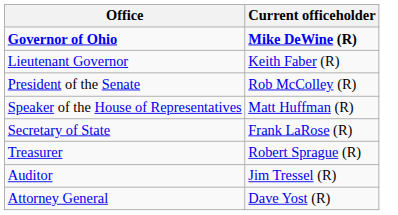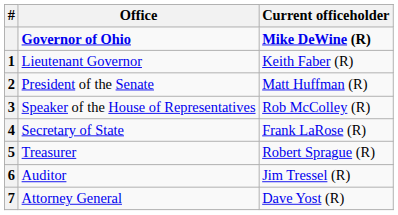 <table class=wikitable>
 <tr>
+<th>#</th>
 <th>Office</th>
 <th>Current officeholder</th>
 </tr>
 <tr>
+<th></th>
 <td><strong><a href='#'>Governor of Ohio</a></strong></td>
 <td><strong><a href='#'>Mike DeWine</a> (R)</strong></td>
 </tr>
 <tr>
+<th>1</th>
 <td><a href='#'>Lieutenant Governor</a></td>
 <td><a href='#'>Keith Faber</a> (R)</td>
 </tr>
 <tr>
+<th>2</th>
 <td><a href='#'>President</a> of the <a href='#'>Senate</a></td>
+<td><a href='#'>Matt Huffman</a> (R)</td>
+</tr>
+<tr>
+<th>3</th>
+<td><a href='#'>Speaker</a> of the <a href='#'>House of Representatives</a></td>
 <td><a href='#'>Rob McColley</a> (R)</td>
 </tr>
 <tr>
-<td><a href='#'>Speaker</a> of the <a href='#'>House of Representatives</a></td>
-<td><a href='#'>Matt Huffman</a> (R)</td>
-</tr>
-<tr>
+<th>4</th>
 <td><a href='#'>Secretary of State</a></td>
 <td><a href='#'>Frank LaRose</a> (R)</td>
 </tr>
 <tr>
+<th>5</th>
 <td><a href='#'>Treasurer</a></td>
 <td><a href='#'>Robert Sprague</a> (R)</td>
 </tr>
 <tr>
+<th>6</th>
 <td><a href='#'>Auditor</a></td>
 <td><a href='#'>Jim Tressel</a> (R)</td>
 </tr>
 <tr>
+<th>7</th>
 <td><a href='#'>Attorney General</a></td>
 <td><a href='#'>Dave Yost</a> (R)</td>
 </tr>
 </table>
